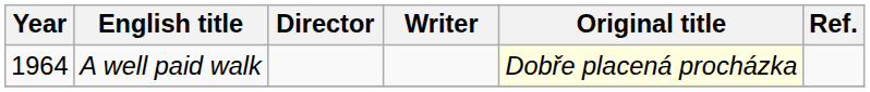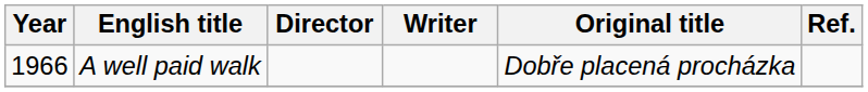 <table class="wikitable">
 <tr>
 <th>Year</th>
 <th>English title</th>
 <th width=65>Director</th>
 <th width=65>Writer</th>
 <th>Original title</th>
 <th>Ref.</th>
 </tr>
 <tr>
-<td>1964</td>
+<td>1966</td>
 <td><em>A well paid walk</em></td>
 <td></td>
 <td></td>
-<td style="background: lightyellow;"><em>Dobře placená procházka</em></td>
+<td><em>Dobře placená procházka</em></td>
 <td></td>
 </tr>
 <tr>
 </tr>
 </table>
